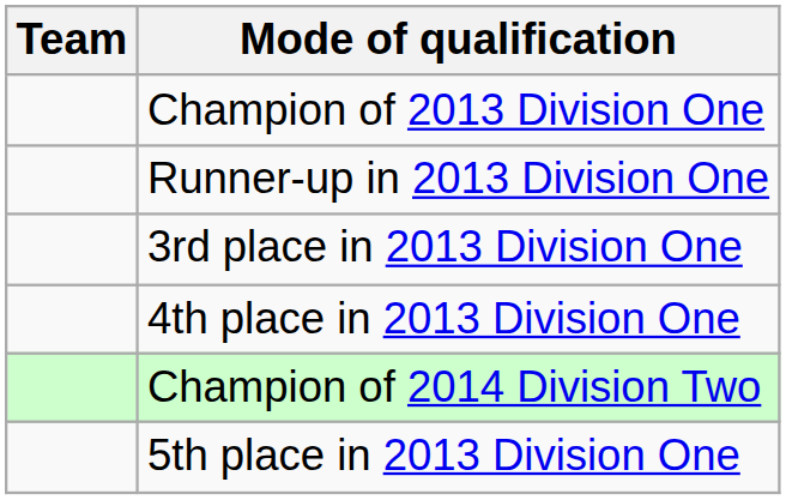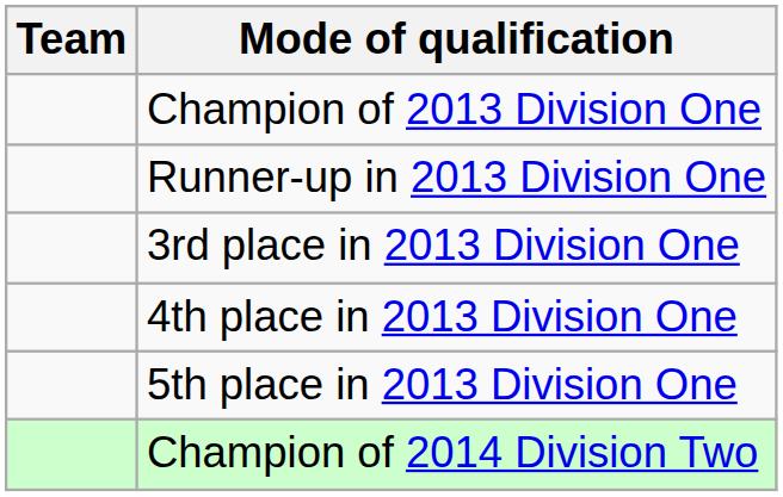 <table class="wikitable">
 <tr>
 <th>Team</th>
 <th>Mode of qualification</th>
 </tr>
 <tr>
 <td></td>
 <td>Champion of <a href='#'>2013 Division One</a></td>
 </tr>
 <tr>
 <td></td>
 <td>Runner-up in <a href='#'>2013 Division One</a></td>
 </tr>
 <tr>
 <td></td>
 <td>3rd place in <a href='#'>2013 Division One</a></td>
 </tr>
 <tr>
 <td></td>
 <td>4th place in <a href='#'>2013 Division One</a></td>
 </tr>
+<tr>
+<td></td>
+<td>5th place in <a href='#'>2013 Division One</a></td>
+</tr>
 <tr style="background:#cfc;">
 <td></td>
 <td>Champion of <a href='#'>2014 Division Two</a></td>
 </tr>
-<tr>
-<td></td>
-<td>5th place in <a href='#'>2013 Division One</a></td>
-</tr>
 </table>
